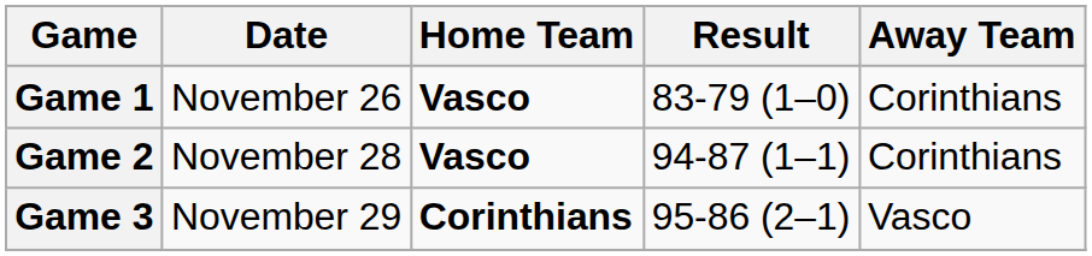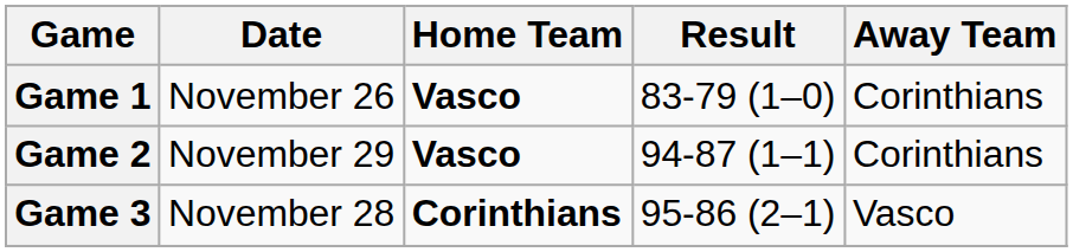 <table class="wikitable plainrowheaders">
 <tr>
 <th scope="col">Game</th>
 <th scope="col">Date</th>
 <th scope="col">Home Team</th>
 <th scope="col">Result</th>
 <th scope="col">Away Team</th>
 </tr>
 <tr>
 <th scope="row">Game 1</th>
 <td>November 26</td>
 <td><strong>Vasco</strong></td>
 <td>83-79 (1–0)</td>
 <td>Corinthians</td>
 </tr>
 <tr>
 <th scope="row">Game 2</th>
-<td>November 28</td>
+<td>November 29</td>
 <td><strong>Vasco</strong></td>
 <td>94-87 (1–1)</td>
 <td>Corinthians</td>
 </tr>
 <tr>
 <th scope="row">Game 3</th>
-<td>November 29</td>
+<td>November 28</td>
 <td><strong>Corinthians</strong></td>
 <td>95-86 (2–1)</td>
 <td>Vasco</td>
 </tr>
 <tr>
 </tr>
 </table>
